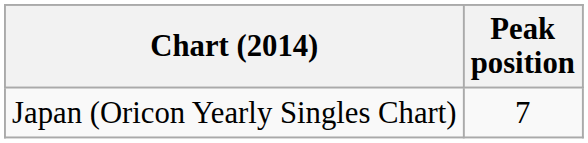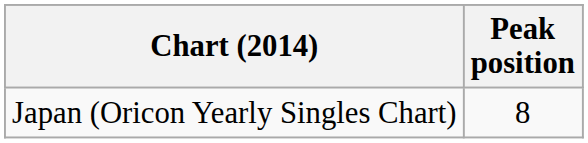 <table class="wikitable sortable">
 <tr>
 <th>Chart (2014)</th>
 <th>Peak<br>position</th>
 </tr>
 <tr>
 <td>Japan (Oricon Yearly Singles Chart)</td>
-<td align="center">7</td>
+<td align="center">8</td>
 </tr>
 </table>
